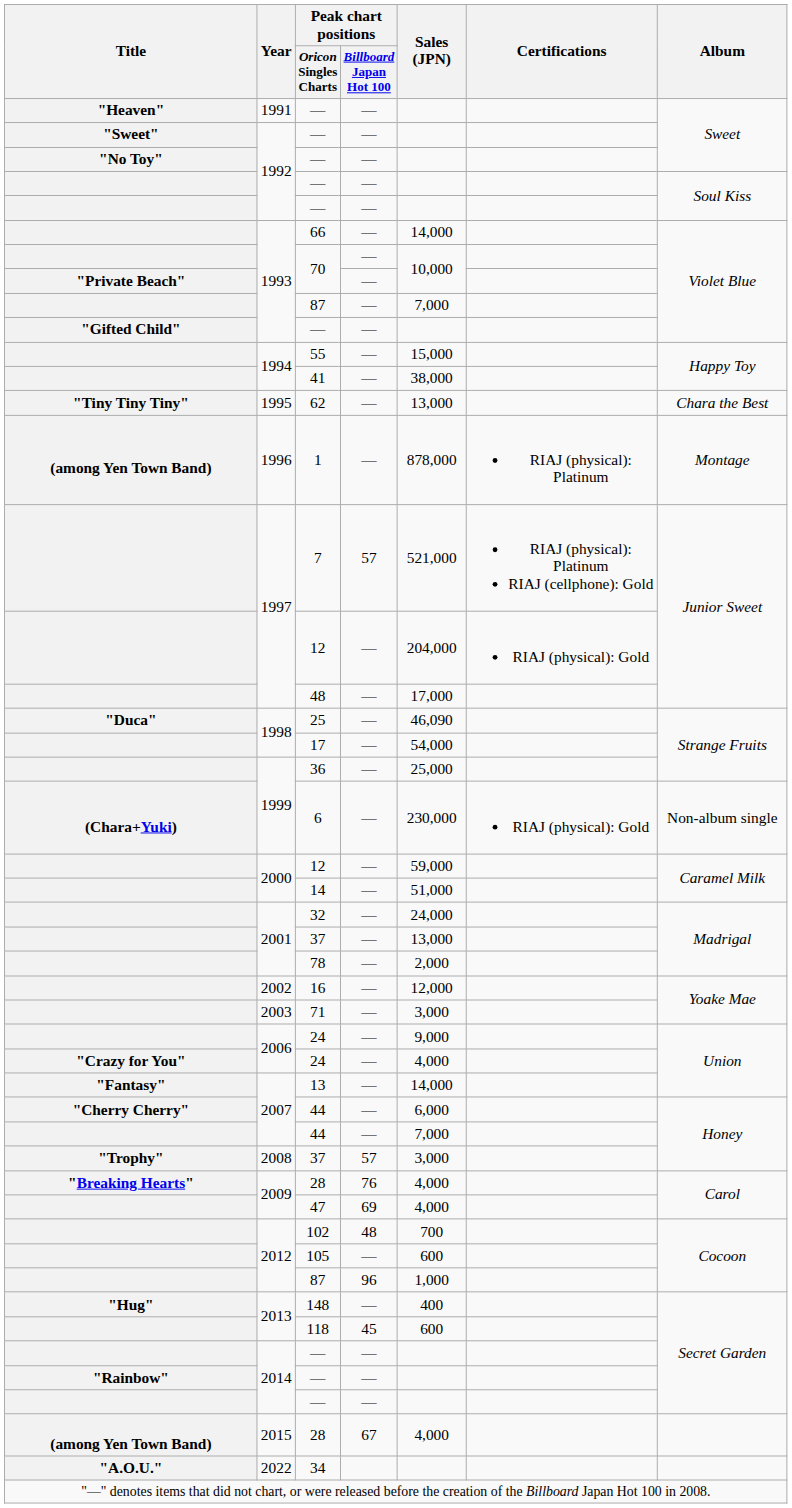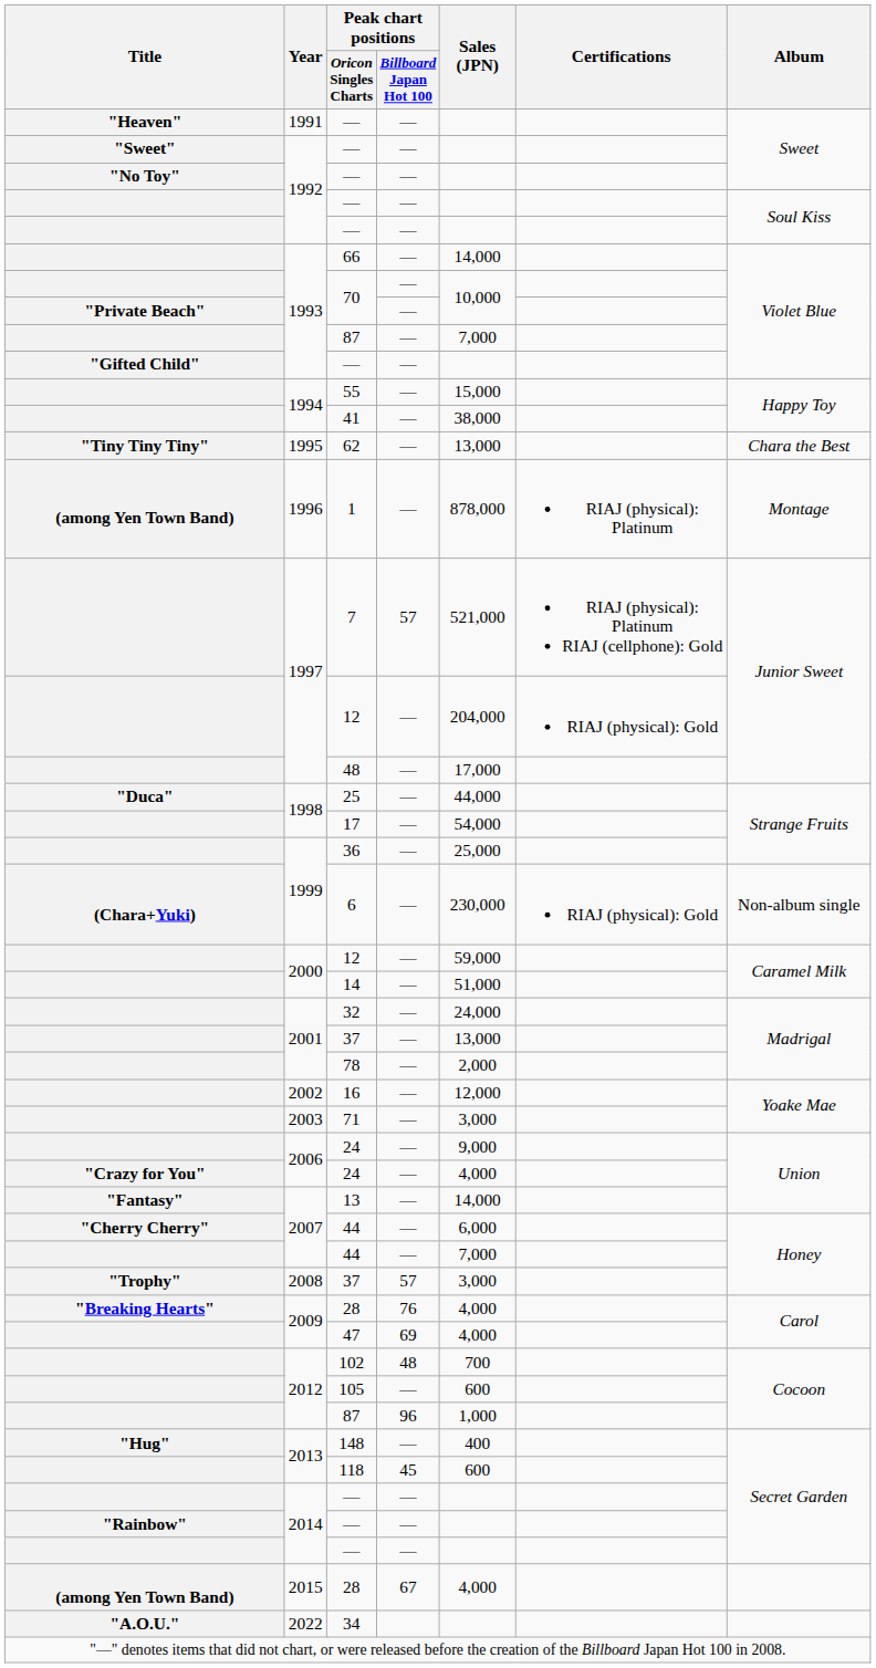 <table class="wikitable plainrowheaders" style="text-align:center;">
 <tr>
 <th scope="col" rowspan="2" style="width:16em;">Title</th>
 <th scope="col" rowspan="2" style="width:2em;">Year</th>
 <th scope="col" colspan="2">Peak chart positions</th>
 <th scope="col" rowspan="2" style="width:4em;">Sales (JPN)</th>
 <th scope="col" rowspan="2" style="width:12em;">Certifications</th>
 <th scope="col" rowspan="2" style="width:8em;">Album</th>
 </tr>
 <tr>
 <th style="width:3em;font-size:85%"><em>Oricon</em> Singles Charts<br></th>
 <th style="width:3em;font-size:85%"><em><a href='#'>Billboard</a></em> <a href='#'>Japan Hot 100</a><br></th>
 </tr>
 <tr>
 <th scope="row">"Heaven"</th>
 <td>1991</td>
 <td>—</td>
 <td>—</td>
 <td></td>
 <td></td>
 <td rowspan="3"><em>Sweet</em></td>
 </tr>
 <tr>
 <th scope="row">"Sweet"</th>
 <td rowspan="4">1992</td>
 <td>—</td>
 <td>—</td>
 <td></td>
 <td></td>
 </tr>
 <tr>
 <th scope="row">"No Toy"</th>
 <td>—</td>
 <td>—</td>
 <td></td>
 <td></td>
 </tr>
 <tr>
 <th scope="row"></th>
 <td>—</td>
 <td>—</td>
 <td></td>
 <td></td>
 <td rowspan="2"><em>Soul Kiss</em></td>
 </tr>
 <tr>
 <th scope="row"></th>
 <td>—</td>
 <td>—</td>
 <td></td>
 <td></td>
 </tr>
 <tr>
 <th scope="row"></th>
 <td rowspan="5">1993</td>
 <td>66</td>
 <td>—</td>
 <td>14,000</td>
 <td></td>
 <td rowspan="5"><em>Violet Blue</em></td>
 </tr>
 <tr>
 <th scope="row"></th>
 <td rowspan="2">70</td>
 <td>—</td>
 <td rowspan="2">10,000</td>
 <td></td>
 </tr>
 <tr>
 <th scope="row">"Private Beach"</th>
 <td>—</td>
 <td></td>
 </tr>
 <tr>
 <th scope="row"></th>
 <td>87</td>
 <td>—</td>
 <td>7,000</td>
 <td></td>
 </tr>
 <tr>
 <th scope="row">"Gifted Child"</th>
 <td>—</td>
 <td>—</td>
 <td></td>
 <td></td>
 </tr>
 <tr>
 <th scope="row"></th>
 <td rowspan="2">1994</td>
 <td>55</td>
 <td>—</td>
 <td>15,000</td>
 <td></td>
 <td rowspan="2"><em>Happy Toy</em></td>
 </tr>
 <tr>
 <th scope="row"></th>
 <td>41</td>
 <td>—</td>
 <td>38,000</td>
 <td></td>
 </tr>
 <tr>
 <th scope="row">"Tiny Tiny Tiny"</th>
 <td>1995</td>
 <td>62</td>
 <td>—</td>
 <td>13,000</td>
 <td></td>
 <td><em>Chara the Best</em></td>
 </tr>
 <tr>
 <th scope="row"><br><span>(among Yen Town Band)</span></th>
 <td>1996</td>
 <td>1</td>
 <td>—</td>
 <td>878,000</td>
 <td><br><ul><li>RIAJ <span>(physical)</span>: Platinum</li></ul></td>
 <td><em>Montage</em></td>
 </tr>
 <tr>
 <th scope="row"></th>
 <td rowspan="3">1997</td>
 <td>7</td>
 <td>57</td>
 <td>521,000</td>
 <td><br><ul><li>RIAJ <span>(physical)</span>: Platinum</li><li>RIAJ <span>(cellphone)</span>: Gold</li></ul></td>
 <td rowspan="3"><em>Junior Sweet</em></td>
 </tr>
 <tr>
 <th scope="row"></th>
 <td>12</td>
 <td>—</td>
 <td>204,000</td>
 <td><br><ul><li>RIAJ <span>(physical)</span>: Gold</li></ul></td>
 </tr>
 <tr>
 <th scope="row"></th>
 <td>48</td>
 <td>—</td>
 <td>17,000</td>
 <td></td>
 </tr>
 <tr>
 <th scope="row">"Duca"</th>
 <td rowspan="2">1998</td>
 <td>25</td>
 <td>—</td>
-<td>46,090</td>
+<td>44,000</td>
 <td></td>
 <td rowspan="3"><em>Strange Fruits</em></td>
 </tr>
 <tr>
 <th scope="row"></th>
 <td>17</td>
 <td>—</td>
 <td>54,000</td>
 <td></td>
 </tr>
 <tr>
 <th scope="row"></th>
 <td rowspan="2">1999</td>
 <td>36</td>
 <td>—</td>
 <td>25,000</td>
 <td></td>
 </tr>
 <tr>
 <th scope="row"><br><span>(Chara+<a href='#'>Yuki</a>)</span></th>
 <td>6</td>
 <td>—</td>
 <td>230,000</td>
 <td><br><ul><li>RIAJ <span>(physical)</span>: Gold</li></ul></td>
 <td>Non-album single</td>
 </tr>
 <tr>
 <th scope="row"></th>
 <td rowspan="2">2000</td>
 <td>12</td>
 <td>—</td>
 <td>59,000</td>
 <td></td>
 <td rowspan="2"><em>Caramel Milk</em></td>
 </tr>
 <tr>
 <th scope="row"></th>
 <td>14</td>
 <td>—</td>
 <td>51,000</td>
 <td></td>
 </tr>
 <tr>
 <th scope="row"></th>
 <td rowspan="3">2001</td>
 <td>32</td>
 <td>—</td>
 <td>24,000</td>
 <td></td>
 <td rowspan="3"><em>Madrigal</em></td>
 </tr>
 <tr>
 <th scope="row"></th>
 <td>37</td>
 <td>—</td>
 <td>13,000</td>
 <td></td>
 </tr>
 <tr>
 <th scope="row"></th>
 <td>78</td>
 <td>—</td>
 <td>2,000</td>
 <td></td>
 </tr>
 <tr>
 <th scope="row"></th>
 <td>2002</td>
 <td>16</td>
 <td>—</td>
 <td>12,000</td>
 <td></td>
 <td rowspan="2"><em>Yoake Mae</em></td>
 </tr>
 <tr>
 <th scope="row"></th>
 <td>2003</td>
 <td>71</td>
 <td>—</td>
 <td>3,000</td>
 <td></td>
 </tr>
 <tr>
 <th scope="row"></th>
 <td rowspan="2">2006</td>
 <td>24</td>
 <td>—</td>
 <td>9,000</td>
 <td></td>
 <td rowspan="3"><em>Union</em></td>
 </tr>
 <tr>
 <th scope="row">"Crazy for You"</th>
 <td>24</td>
 <td>—</td>
 <td>4,000</td>
 <td></td>
 </tr>
 <tr>
 <th scope="row">"Fantasy"</th>
 <td rowspan="3">2007</td>
 <td>13</td>
 <td>—</td>
 <td>14,000</td>
 <td></td>
 </tr>
 <tr>
 <th scope="row">"Cherry Cherry"</th>
 <td>44</td>
 <td>—</td>
 <td>6,000</td>
 <td></td>
 <td rowspan="3"><em>Honey</em></td>
 </tr>
 <tr>
 <th scope="row"></th>
 <td>44</td>
 <td>—</td>
 <td>7,000</td>
 <td></td>
 </tr>
 <tr>
 <th scope="row">"Trophy"</th>
 <td>2008</td>
 <td>37</td>
 <td>57</td>
 <td>3,000</td>
 <td></td>
 </tr>
 <tr>
 <th scope="row">"<a href='#'>Breaking Hearts</a>"</th>
 <td rowspan="2">2009</td>
 <td>28</td>
 <td>76</td>
 <td>4,000</td>
 <td></td>
 <td rowspan="2"><em>Carol</em></td>
 </tr>
 <tr>
 <th scope="row"></th>
 <td>47</td>
 <td>69</td>
 <td>4,000</td>
 <td></td>
 </tr>
 <tr>
 <th scope="row"></th>
 <td rowspan="3">2012</td>
 <td>102</td>
 <td>48</td>
 <td>700</td>
 <td></td>
 <td rowspan="3"><em>Cocoon</em></td>
 </tr>
 <tr>
 <th scope="row"></th>
 <td>105</td>
 <td>—</td>
 <td>600</td>
 <td></td>
 </tr>
 <tr>
 <th scope="row"></th>
 <td>87</td>
 <td>96</td>
 <td>1,000</td>
 <td></td>
 </tr>
 <tr>
 <th scope="row">"Hug"</th>
 <td rowspan="2">2013</td>
 <td>148</td>
 <td>—</td>
 <td>400</td>
 <td></td>
 <td rowspan="5"><em>Secret Garden</em></td>
 </tr>
 <tr>
 <th scope="row"></th>
 <td>118</td>
 <td>45</td>
 <td>600</td>
 <td></td>
 </tr>
 <tr>
 <th scope="row"></th>
 <td rowspan="3">2014</td>
 <td>—</td>
 <td>—</td>
 <td></td>
 <td></td>
 </tr>
 <tr>
 <th scope="row">"Rainbow"</th>
 <td>—</td>
 <td>—</td>
 <td></td>
 <td></td>
 </tr>
 <tr>
 <th scope="row"></th>
 <td>—</td>
 <td>—</td>
 <td></td>
 <td></td>
 </tr>
 <tr>
 <th scope="row"><br><span>(among Yen Town Band)</span></th>
 <td>2015</td>
 <td>28</td>
 <td>67</td>
 <td>4,000</td>
 <td></td>
 <td></td>
 </tr>
 <tr>
 <th scope="row">"A.O.U."</th>
 <td>2022</td>
 <td>34</td>
 <td></td>
 <td></td>
 <td></td>
 </tr>
 <tr>
 <td colspan="12" align="center" style="font-size:90%;">"—" denotes items that did not chart, or were released before the creation of the <em>Billboard</em> Japan Hot 100 in 2008.</td>
 </tr>
 </table>
